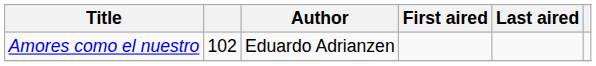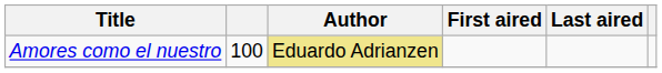 <table class="wikitable sortable">
 <tr>
 <th>Title</th>
 <th></th>
 <th>Author</th>
 <th>First aired</th>
 <th>Last aired</th>
 <th></th>
 </tr>
 <tr>
 <td><em><a href='#'>Amores como el nuestro</a></em></td>
-<td>102</td>
-<td>Eduardo Adrianzen</td>
+<td>100</td>
+<td style="background: khaki;">Eduardo Adrianzen</td>
 <td></td>
 <td></td>
 <td></td>
 </tr>
 <tr>
 </tr>
 </table>
